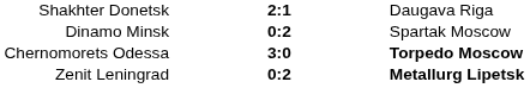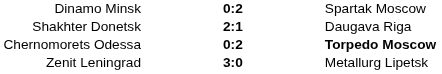 <table style="width:100%;" cellspacing="1">
 <tr>
 <th width=20%></th>
 <th width=12%></th>
 <th width=20%></th>
 <th></th>
 </tr>
 <tr style=font-size:90%>
+<td align=right>Dinamo Minsk</td>
+<td align=center><strong>0:2</strong></td>
+<td>Spartak Moscow</td>
+<td></td>
+</tr>
+<tr style=font-size:90%>
 <td align=right>Shakhter Donetsk</td>
 <td align=center><strong>2:1</strong></td>
 <td>Daugava Riga</td>
 <td></td>
 </tr>
 <tr style=font-size:90%>
-<td align=right>Dinamo Minsk</td>
+<td align=right>Chernomorets Odessa</td>
 <td align=center><strong>0:2</strong></td>
-<td>Spartak Moscow</td>
-<td></td>
-</tr>
-<tr style=font-size:90%>
-<td align=right>Chernomorets Odessa</td>
-<td align=center><strong>3:0</strong></td>
 <td><strong>Torpedo Moscow</strong></td>
 <td></td>
 </tr>
 <tr style=font-size:90%>
 <td align=right>Zenit Leningrad</td>
-<td align=center><strong>0:2</strong></td>
-<td><strong>Metallurg Lipetsk</strong></td>
+<td align=center><strong>3:0</strong></td>
+<td>Metallurg Lipetsk</td>
 <td></td>
 </tr>
 </table>
